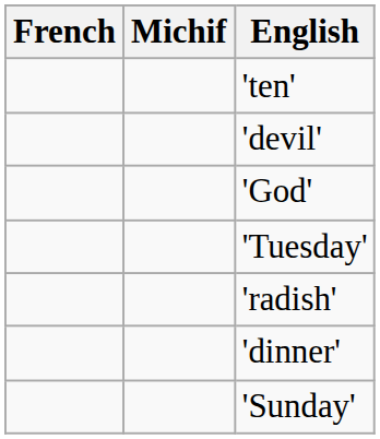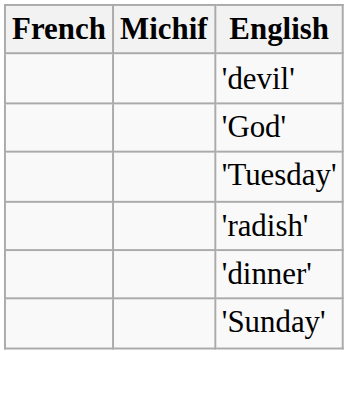 <table class="wikitable">
 <tr align="center">
 <th>French</th>
 <th>Michif</th>
 <th>English</th>
-</tr>
-<tr>
-<td></td>
-<td></td>
-<td>'ten'</td>
 </tr>
 <tr>
 <td></td>
 <td></td>
 <td>'devil'</td>
 </tr>
 <tr>
 <td></td>
 <td></td>
 <td>'God'</td>
 </tr>
 <tr>
 <td></td>
 <td></td>
 <td>'Tuesday'</td>
 </tr>
 <tr>
 <td></td>
 <td></td>
 <td>'radish'</td>
 </tr>
 <tr>
 <td></td>
 <td></td>
 <td>'dinner'</td>
 </tr>
 <tr>
 <td></td>
 <td></td>
 <td>'Sunday'</td>
 </tr>
 </table>
